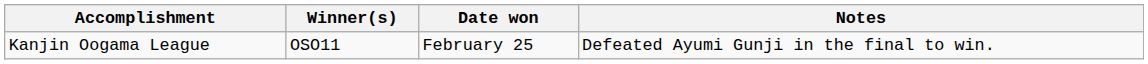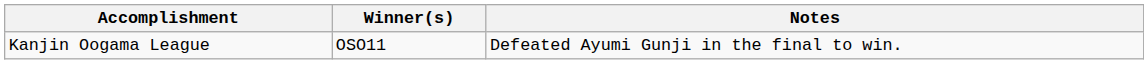 <table class="wikitable" style="width:100%;">
 <tr>
 <th>Accomplishment</th>
 <th>Winner(s)</th>
-<th>Date won</th>
 <th>Notes</th>
 </tr>
 <tr>
 <td>Kanjin Oogama League</td>
 <td>OSO11</td>
-<td>February 25</td>
 <td>Defeated Ayumi Gunji in the final to win.</td>
 </tr>
 </table>
